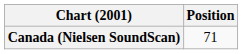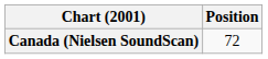 <table class="wikitable plainrowheaders" style="text-align:center">
 <tr>
 <th scope="col">Chart (2001)</th>
 <th scope="col">Position</th>
 </tr>
 <tr>
 <th scope="row">Canada (Nielsen SoundScan)</th>
-<td>71</td>
+<td>72</td>
 </tr>
 </table>
